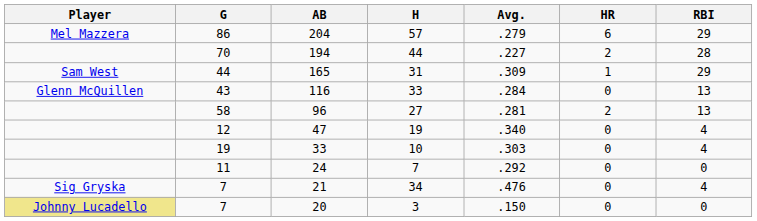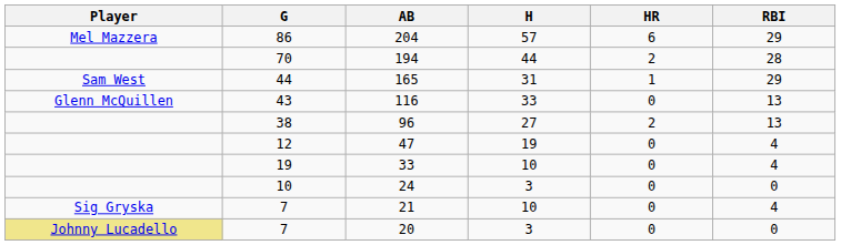 <table class="wikitable sortable">
 <tr>
 <th bgcolor="#DDDDFF" width="16%">Player</th>
 <th bgcolor="#DDDDFF" width="9%">G</th>
 <th bgcolor="#DDDDFF" width="9%">AB</th>
 <th bgcolor="#DDDDFF" width="9%">H</th>
-<th bgcolor="#DDDDFF" width="9%">Avg.</th>
 <th bgcolor="#DDDDFF" width="9%">HR</th>
 <th bgcolor="#DDDDFF" width="9%">RBI</th>
 </tr>
 <tr align="center">
 <td><a href='#'>Mel Mazzera</a></td>
 <td>86</td>
 <td>204</td>
 <td>57</td>
-<td>.279</td>
 <td>6</td>
 <td>29</td>
 </tr>
 <tr align=center>
 <td></td>
 <td>70</td>
 <td>194</td>
 <td>44</td>
-<td>.227</td>
 <td>2</td>
 <td>28</td>
 </tr>
 <tr align="center">
 <td><a href='#'>Sam West</a></td>
 <td>44</td>
 <td>165</td>
 <td>31</td>
-<td>.309</td>
 <td>1</td>
 <td>29</td>
 </tr>
 <tr align=center>
 <td><a href='#'>Glenn McQuillen</a></td>
 <td>43</td>
 <td>116</td>
 <td>33</td>
-<td>.284</td>
 <td>0</td>
 <td>13</td>
 </tr>
 <tr align=center>
 <td></td>
-<td>58</td>
+<td>38</td>
 <td>96</td>
 <td>27</td>
-<td>.281</td>
 <td>2</td>
 <td>13</td>
 </tr>
 <tr align="center">
 <td></td>
 <td>12</td>
 <td>47</td>
 <td>19</td>
-<td>.340</td>
 <td>0</td>
 <td>4</td>
 </tr>
 <tr align="center">
 <td></td>
 <td>19</td>
 <td>33</td>
 <td>10</td>
-<td>.303</td>
 <td>0</td>
 <td>4</td>
 </tr>
 <tr align="center">
 <td></td>
-<td>11</td>
+<td>10</td>
 <td>24</td>
-<td>7</td>
-<td>.292</td>
+<td>3</td>
 <td>0</td>
 <td>0</td>
 </tr>
 <tr align="center">
 <td><a href='#'>Sig Gryska</a></td>
 <td>7</td>
 <td>21</td>
-<td>34</td>
-<td>.476</td>
+<td>10</td>
 <td>0</td>
 <td>4</td>
 </tr>
 <tr align=center>
 <td style="background: khaki;"><a href='#'>Johnny Lucadello</a></td>
 <td>7</td>
 <td>20</td>
 <td>3</td>
-<td>.150</td>
 <td>0</td>
 <td>0</td>
 </tr>
 </table>
